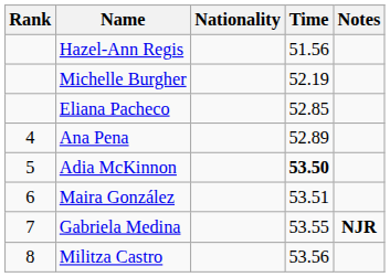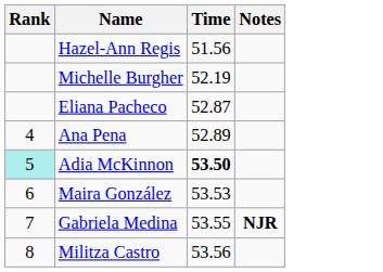 <table class="wikitable sortable" style="text-align:center;font-size:95%">
 <tr>
 <th>Rank</th>
 <th>Name</th>
-<th>Nationality</th>
 <th>Time</th>
 <th>Notes</th>
 </tr>
 <tr>
 <td></td>
 <td align=left><a href='#'>Hazel-Ann Regis</a></td>
-<td align=left></td>
 <td>51.56</td>
 <td></td>
 </tr>
 <tr>
 <td></td>
 <td align=left><a href='#'>Michelle Burgher</a></td>
-<td align=left></td>
 <td>52.19</td>
 <td></td>
 </tr>
 <tr>
 <td></td>
 <td align=left><a href='#'>Eliana Pacheco</a></td>
-<td align=left></td>
-<td>52.85</td>
+<td>52.87</td>
 <td></td>
 </tr>
 <tr>
 <td>4</td>
 <td align=left><a href='#'>Ana Pena</a></td>
-<td align=left></td>
 <td>52.89</td>
 <td></td>
 </tr>
 <tr>
-<td>5</td>
+<td style="background: paleturquoise;">5</td>
 <td align=left><a href='#'>Adia McKinnon</a></td>
-<td align=left></td>
 <td><strong>53.50</strong></td>
 <td></td>
 </tr>
 <tr>
 <td>6</td>
 <td align=left><a href='#'>Maira González</a></td>
-<td align=left></td>
-<td>53.51</td>
+<td>53.53</td>
 <td></td>
 </tr>
 <tr>
 <td>7</td>
 <td align=left><a href='#'>Gabriela Medina</a></td>
-<td align=left></td>
 <td>53.55</td>
 <td><strong>NJR</strong></td>
 </tr>
 <tr>
 <td>8</td>
 <td align=left><a href='#'>Militza Castro</a></td>
-<td align=left></td>
 <td>53.56</td>
 <td></td>
 </tr>
 </table>
